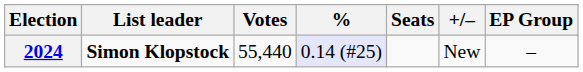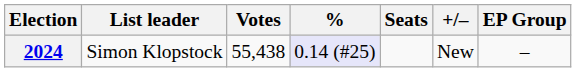 <table class="wikitable sortable" style="text-align:center;">
 <tr>
 <th>Election</th>
 <th>List leader</th>
 <th>Votes</th>
 <th>%</th>
 <th>Seats</th>
 <th>+/–</th>
 <th>EP Group</th>
 </tr>
 <tr>
 <th><a href='#'>2024</a></th>
-<td><strong>Simon Klopstock</strong></td>
-<td>55,440</td>
+<td>Simon Klopstock</td>
+<td>55,438</td>
 <td style="background: lavender;">0.14 (#25)</td>
 <td></td>
 <td>New</td>
 <td>–</td>
 </tr>
 </table>
